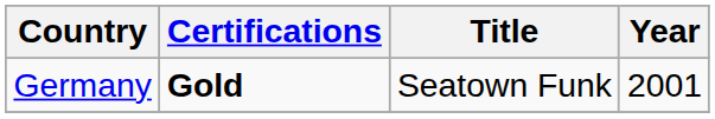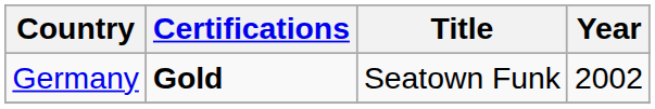 <table class="wikitable" border="1">
 <tr>
 <th>Country</th>
 <th><a href='#'>Certifications</a></th>
 <th>Title</th>
 <th>Year</th>
 </tr>
 <tr>
 <td><a href='#'>Germany</a></td>
 <td><strong>Gold</strong></td>
 <td>Seatown Funk</td>
-<td>2001</td>
+<td>2002</td>
 </tr>
 <tr>
 </tr>
 </table>
